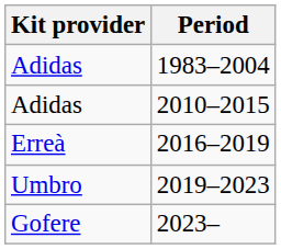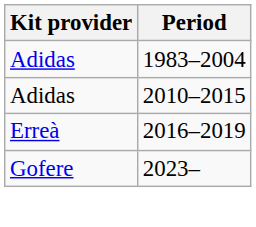 <table class="wikitable">
 <tr>
 <th>Kit provider</th>
 <th>Period</th>
 </tr>
 <tr>
 <td> <a href='#'>Adidas</a></td>
 <td>1983–2004</td>
 </tr>
 <tr>
 <td> Adidas</td>
 <td>2010–2015</td>
 </tr>
 <tr>
 <td> <a href='#'>Erreà</a></td>
 <td>2016–2019</td>
 </tr>
 <tr>
-<td> <a href='#'>Umbro</a></td>
-<td>2019–2023</td>
-</tr>
-<tr>
 <td> <a href='#'>Gofere</a></td>
 <td>2023–</td>
 </tr>
 </table>
